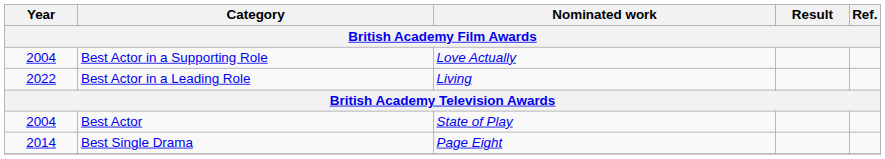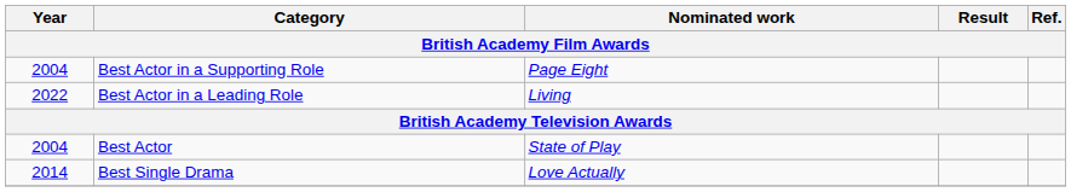 <table class=wikitable>
 <tr>
 <th scope="col" style="width:5em;">Year</th>
 <th scope="col" style="width:26em;">Category</th>
 <th scope="col" style="width:25em;">Nominated work</th>
 <th scope="col" style="width:5em;">Result</th>
 <th>Ref.</th>
 </tr>
 <tr>
 <th colspan=5><a href='#'>British Academy Film Awards</a></th>
 </tr>
 <tr>
 <td style="text-align:center;"><a href='#'>2004</a></td>
 <td><a href='#'>Best Actor in a Supporting Role</a></td>
-<td><em><a href='#'>Love Actually</a></em></td>
+<td><em><a href='#'>Page Eight</a></em></td>
 <td></td>
 <td style="text-align:center;"></td>
 </tr>
 <tr>
 <td style="text-align:center;"><a href='#'>2022</a></td>
 <td><a href='#'>Best Actor in a Leading Role</a></td>
 <td><em><a href='#'>Living</a></em></td>
 <td></td>
 <td style="text-align:center;"></td>
 </tr>
 <tr>
 <th colspan=5><a href='#'>British Academy Television Awards</a></th>
 </tr>
 <tr>
 <td style="text-align:center;"><a href='#'>2004</a></td>
 <td><a href='#'>Best Actor</a></td>
 <td><em><a href='#'>State of Play</a></em></td>
 <td></td>
 <td style="text-align:center;"></td>
 </tr>
 <tr>
 <td style="text-align:center;"><a href='#'>2014</a></td>
 <td><a href='#'>Best Single Drama</a></td>
-<td><em><a href='#'>Page Eight</a></em></td>
+<td><em><a href='#'>Love Actually</a></em></td>
 <td></td>
 <td style="text-align:center;"></td>
 </tr>
 <tr>
 </tr>
 </table>
